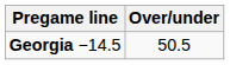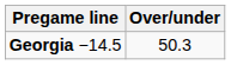 <table class="wikitable">
 <tr align="center">
 <th style=>Pregame line</th>
 <th style=>Over/under</th>
 </tr>
 <tr align="center">
 <td><strong>Georgia</strong> −14.5</td>
-<td>50.5</td>
+<td>50.3</td>
 </tr>
 </table>
